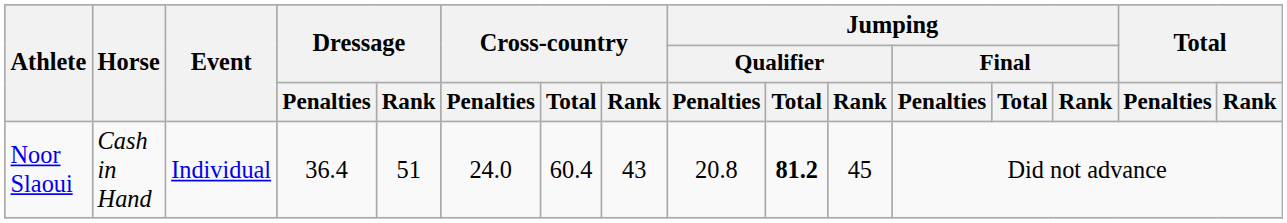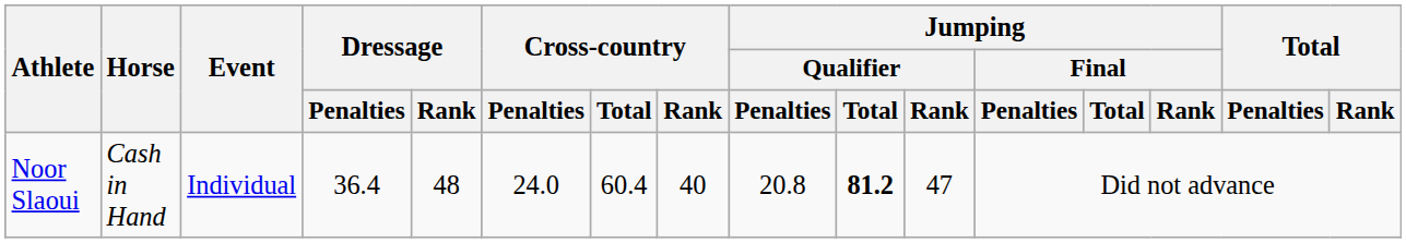 <table class=wikitable style=font-size:90%;text-align:center>
 <tr>
 <th rowspan="3">Athlete</th>
 <th rowspan="3">Horse</th>
 <th rowspan="3">Event</th>
 <th colspan="2" rowspan="2">Dressage</th>
 <th colspan="3" rowspan="2">Cross-country</th>
 <th colspan="6">Jumping</th>
 <th colspan="2" rowspan="2">Total</th>
 </tr>
 <tr style="font-size:95%">
 <th colspan="3">Qualifier</th>
 <th colspan="3">Final</th>
 </tr>
 <tr style="font-size:95%">
 <th>Penalties</th>
 <th>Rank</th>
 <th>Penalties</th>
 <th>Total</th>
 <th>Rank</th>
 <th>Penalties</th>
 <th>Total</th>
 <th>Rank</th>
 <th>Penalties</th>
 <th>Total</th>
 <th>Rank</th>
 <th>Penalties</th>
 <th>Rank</th>
 </tr>
 <tr align=center>
 <td align=left><a href='#'>Noor Slaoui</a></td>
 <td align=left><em>Cash in Hand</em></td>
 <td align=left><a href='#'>Individual</a></td>
 <td>36.4</td>
-<td>51</td>
+<td>48</td>
 <td>24.0</td>
 <td>60.4</td>
-<td>43</td>
+<td>40</td>
 <td>20.8</td>
 <td><strong>81.2</strong></td>
-<td>45</td>
+<td>47</td>
 <td colspan="5">Did not advance</td>
 </tr>
 </table>
